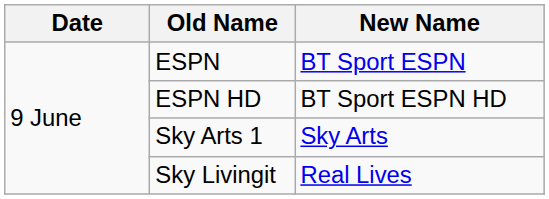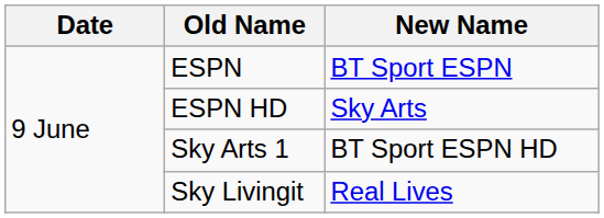 <table class="wikitable">
 <tr>
 <th width=90>Date</th>
 <th width=90>Old Name</th>
 <th width=160>New Name</th>
 </tr>
 <tr>
 <td rowspan="4">9 June</td>
 <td>ESPN</td>
 <td><a href='#'>BT Sport ESPN</a></td>
 </tr>
 <tr>
 <td>ESPN HD</td>
-<td>BT Sport ESPN HD</td>
+<td><a href='#'>Sky Arts</a></td>
 </tr>
 <tr>
 <td>Sky Arts 1</td>
-<td><a href='#'>Sky Arts</a></td>
+<td>BT Sport ESPN HD</td>
 </tr>
 <tr>
 <td>Sky Livingit</td>
 <td><a href='#'>Real Lives</a></td>
 </tr>
 </table>
